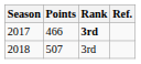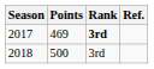 <table class="wikitable">
 <tr>
 <th>Season</th>
 <th>Points</th>
 <th>Rank</th>
 <th>Ref.</th>
 </tr>
 <tr>
 <td>2017</td>
-<td>466</td>
+<td>469</td>
 <td><strong>3rd</strong></td>
 <td></td>
 </tr>
 <tr>
 <td>2018</td>
-<td>507</td>
+<td>500</td>
 <td>3rd</td>
 <td></td>
 </tr>
 </table>
